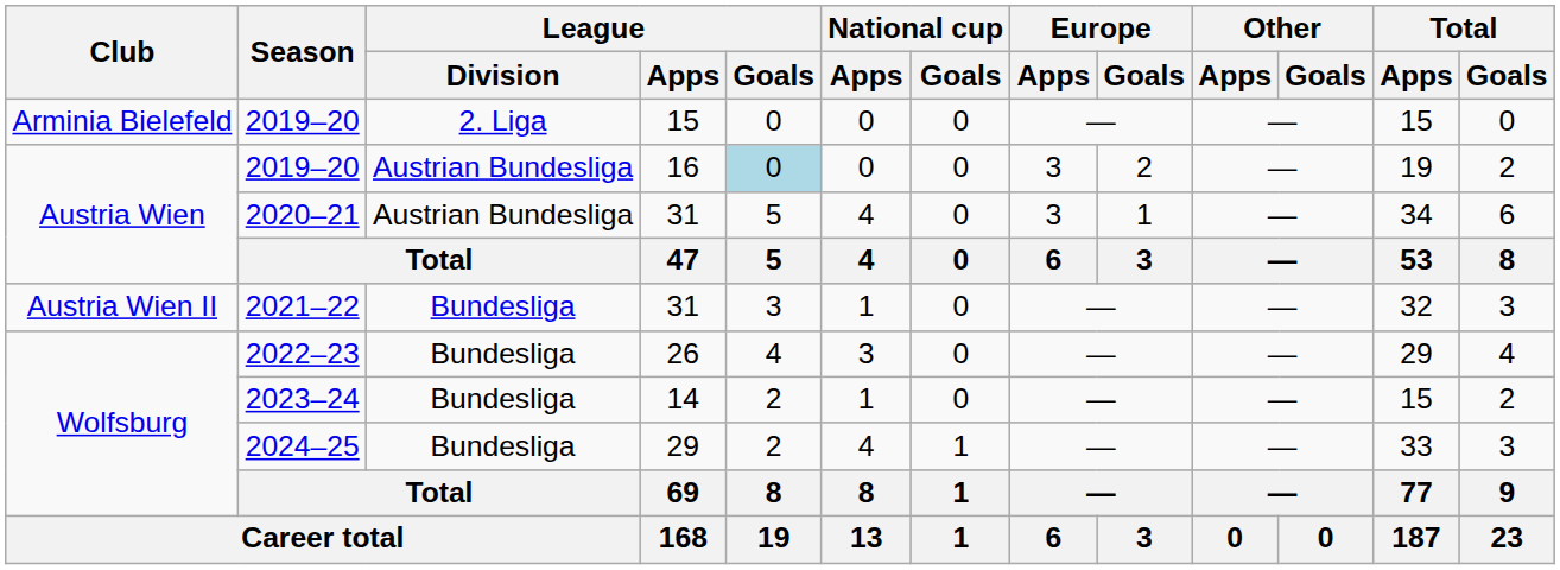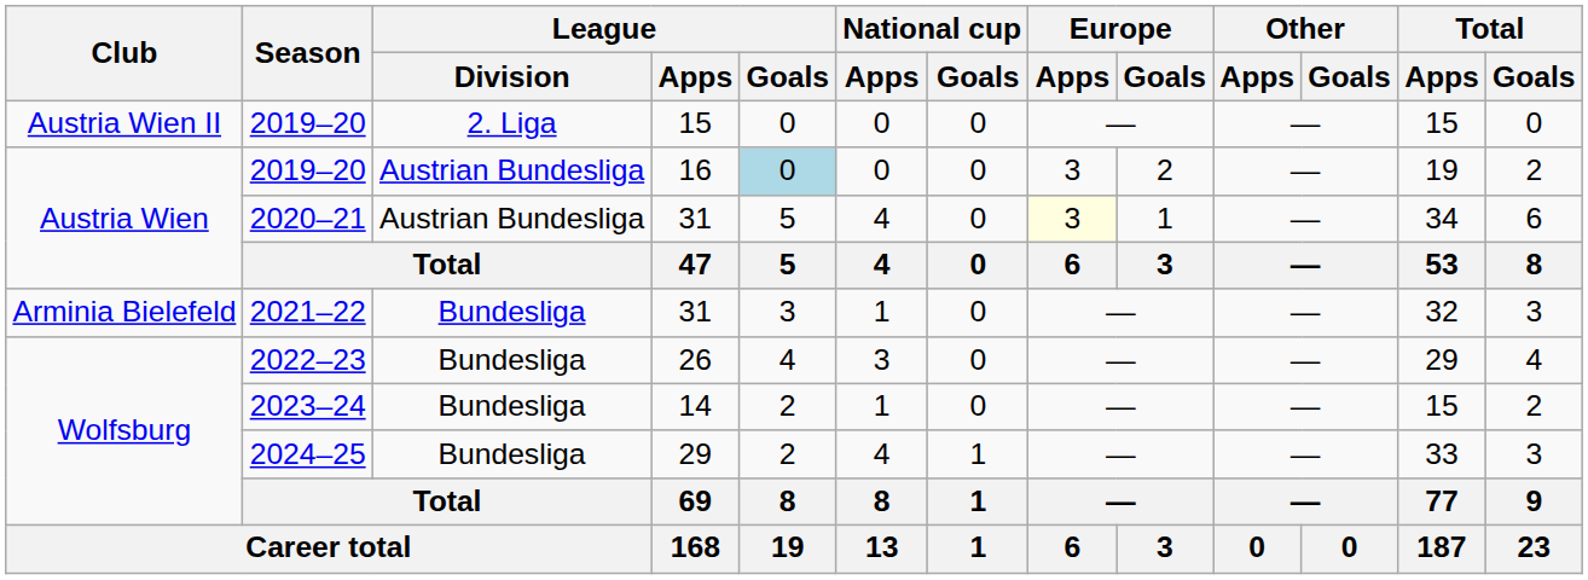 <table class="wikitable" style="text-align: center">
 <tr>
 <th rowspan="2">Club</th>
 <th rowspan="2">Season</th>
 <th colspan="3">League</th>
 <th colspan="2">National cup</th>
 <th colspan="2">Europe</th>
 <th colspan="2">Other</th>
 <th colspan="2">Total</th>
 </tr>
 <tr>
 <th>Division</th>
 <th>Apps</th>
 <th>Goals</th>
 <th>Apps</th>
 <th>Goals</th>
 <th>Apps</th>
 <th>Goals</th>
 <th>Apps</th>
 <th>Goals</th>
 <th>Apps</th>
 <th>Goals</th>
 </tr>
 <tr>
-<td><a href='#'>Arminia Bielefeld</a></td>
+<td><a href='#'>Austria Wien II</a></td>
 <td><a href='#'>2019–20</a></td>
 <td><a href='#'>2. Liga</a></td>
 <td>15</td>
 <td>0</td>
 <td>0</td>
 <td>0</td>
 <td colspan="2">—</td>
 <td colspan="2">—</td>
 <td>15</td>
 <td>0</td>
 </tr>
 <tr>
 <td rowspan="3"><a href='#'>Austria Wien</a></td>
 <td><a href='#'>2019–20</a></td>
 <td><a href='#'>Austrian Bundesliga</a></td>
 <td>16</td>
 <td style="background: lightblue;">0</td>
 <td>0</td>
 <td>0</td>
 <td>3</td>
 <td>2</td>
 <td colspan="2">—</td>
 <td>19</td>
 <td>2</td>
 </tr>
 <tr>
 <td><a href='#'>2020–21</a></td>
 <td>Austrian Bundesliga</td>
 <td>31</td>
 <td>5</td>
 <td>4</td>
 <td>0</td>
-<td>3</td>
+<td style="background: lightyellow;">3</td>
 <td>1</td>
 <td colspan="2">—</td>
 <td>34</td>
 <td>6</td>
 </tr>
 <tr>
 <th colspan="2">Total</th>
 <th>47</th>
 <th>5</th>
 <th>4</th>
 <th>0</th>
 <th>6</th>
 <th>3</th>
 <th colspan="2">—</th>
 <th>53</th>
 <th>8</th>
 </tr>
 <tr>
-<td><a href='#'>Austria Wien II</a></td>
+<td><a href='#'>Arminia Bielefeld</a></td>
 <td><a href='#'>2021–22</a></td>
 <td><a href='#'>Bundesliga</a></td>
 <td>31</td>
 <td>3</td>
 <td>1</td>
 <td>0</td>
 <td colspan="2">—</td>
 <td colspan="2">—</td>
 <td>32</td>
 <td>3</td>
 </tr>
 <tr>
 <td rowspan="4"><a href='#'>Wolfsburg</a></td>
 <td><a href='#'>2022–23</a></td>
 <td>Bundesliga</td>
 <td>26</td>
 <td>4</td>
 <td>3</td>
 <td>0</td>
 <td colspan="2">—</td>
 <td colspan="2">—</td>
 <td>29</td>
 <td>4</td>
 </tr>
 <tr>
 <td><a href='#'>2023–24</a></td>
 <td>Bundesliga</td>
 <td>14</td>
 <td>2</td>
 <td>1</td>
 <td>0</td>
 <td colspan="2">—</td>
 <td colspan="2">—</td>
 <td>15</td>
 <td>2</td>
 </tr>
 <tr>
 <td><a href='#'>2024–25</a></td>
 <td>Bundesliga</td>
 <td>29</td>
 <td>2</td>
 <td>4</td>
 <td>1</td>
 <td colspan="2">—</td>
 <td colspan="2">—</td>
 <td>33</td>
 <td>3</td>
 </tr>
 <tr>
 <th colspan="2">Total</th>
 <th>69</th>
 <th>8</th>
 <th>8</th>
 <th>1</th>
 <th colspan="2">—</th>
 <th colspan="2">—</th>
 <th>77</th>
 <th>9</th>
 </tr>
 <tr>
 <th colspan="3">Career total</th>
 <th>168</th>
 <th>19</th>
 <th>13</th>
 <th>1</th>
 <th>6</th>
 <th>3</th>
 <th>0</th>
 <th>0</th>
 <th>187</th>
 <th>23</th>
 </tr>
 </table>
